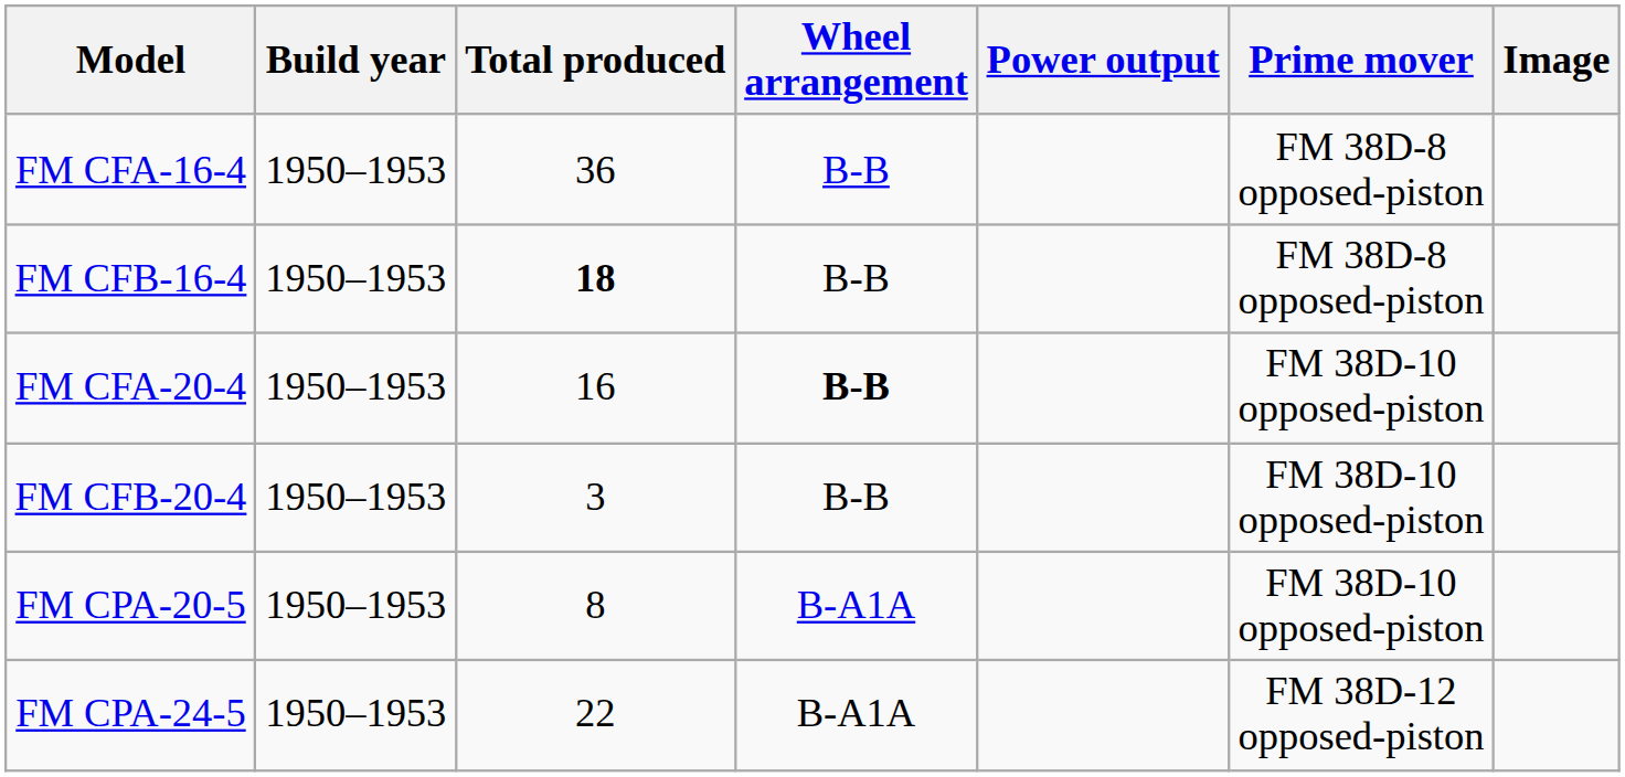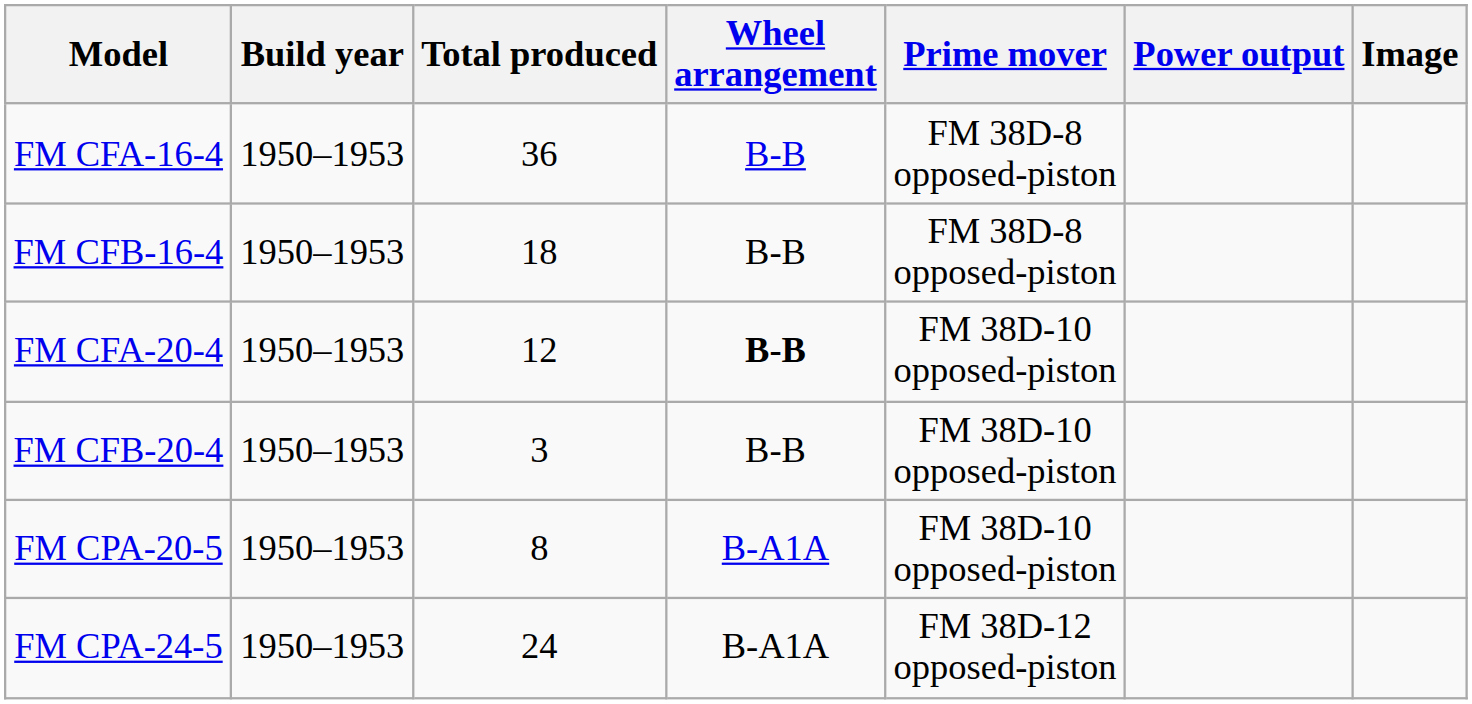 <table class="wikitable sortable">
 <tr>
 <th>Model</th>
 <th class="unsortable">Build year</th>
 <th>Total produced</th>
 <th><a href='#'>Wheel<br>arrangement</a></th>
+<th><a href='#'>Prime mover</a></th>
 <th><a href='#'>Power output</a></th>
-<th><a href='#'>Prime mover</a></th>
 <th class="unsortable">Image</th>
 </tr>
 <tr style=text-align:center>
 <td><a href='#'>FM CFA-16-4</a></td>
 <td>1950–1953</td>
 <td>36</td>
 <td><a href='#'>B-B</a></td>
+<td>FM 38D-8<br>opposed-piston</td>
 <td></td>
-<td>FM 38D-8<br>opposed-piston</td>
 <td></td>
 </tr>
 <tr style=text-align:center>
 <td><a href='#'>FM CFB-16-4</a></td>
 <td>1950–1953</td>
-<td><strong>18</strong></td>
+<td>18</td>
 <td>B-B</td>
+<td>FM 38D-8<br>opposed-piston</td>
 <td></td>
-<td>FM 38D-8<br>opposed-piston</td>
 <td></td>
 </tr>
 <tr style=text-align:center>
 <td><a href='#'>FM CFA-20-4</a></td>
 <td>1950–1953</td>
-<td>16</td>
+<td>12</td>
 <td><strong>B-B</strong></td>
+<td>FM 38D-10<br>opposed-piston</td>
 <td></td>
-<td>FM 38D-10<br>opposed-piston</td>
 <td></td>
 </tr>
 <tr style=text-align:center>
 <td><a href='#'>FM CFB-20-4</a></td>
 <td>1950–1953</td>
 <td>3</td>
 <td>B-B</td>
+<td>FM 38D-10<br>opposed-piston</td>
 <td></td>
-<td>FM 38D-10<br>opposed-piston</td>
 <td></td>
 </tr>
 <tr style=text-align:center>
 <td><a href='#'>FM CPA-20-5</a></td>
 <td>1950–1953</td>
 <td>8</td>
 <td><a href='#'>B-A1A</a></td>
+<td>FM 38D-10<br>opposed-piston</td>
 <td></td>
-<td>FM 38D-10<br>opposed-piston</td>
 <td></td>
 </tr>
 <tr style=text-align:center>
 <td><a href='#'>FM CPA-24-5</a></td>
 <td>1950–1953</td>
-<td>22</td>
+<td>24</td>
 <td>B-A1A</td>
+<td>FM 38D-12<br>opposed-piston</td>
 <td></td>
-<td>FM 38D-12<br>opposed-piston</td>
 <td></td>
 </tr>
 </table>
